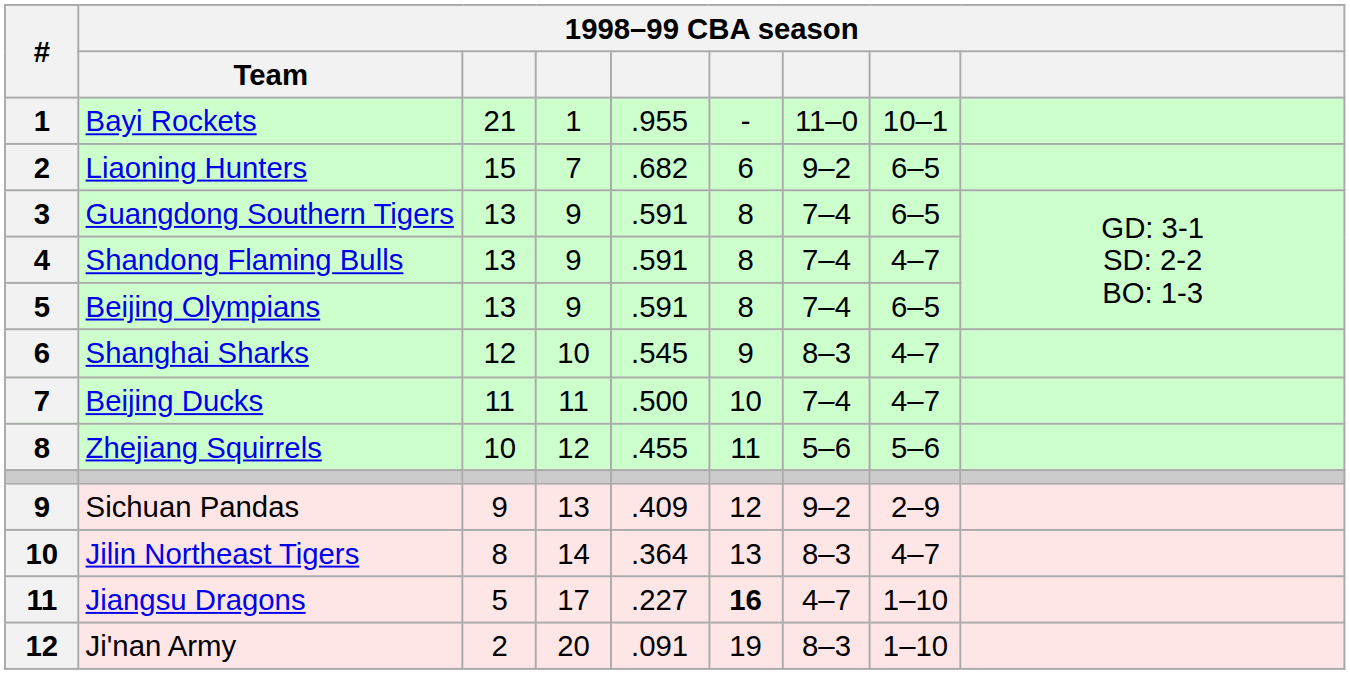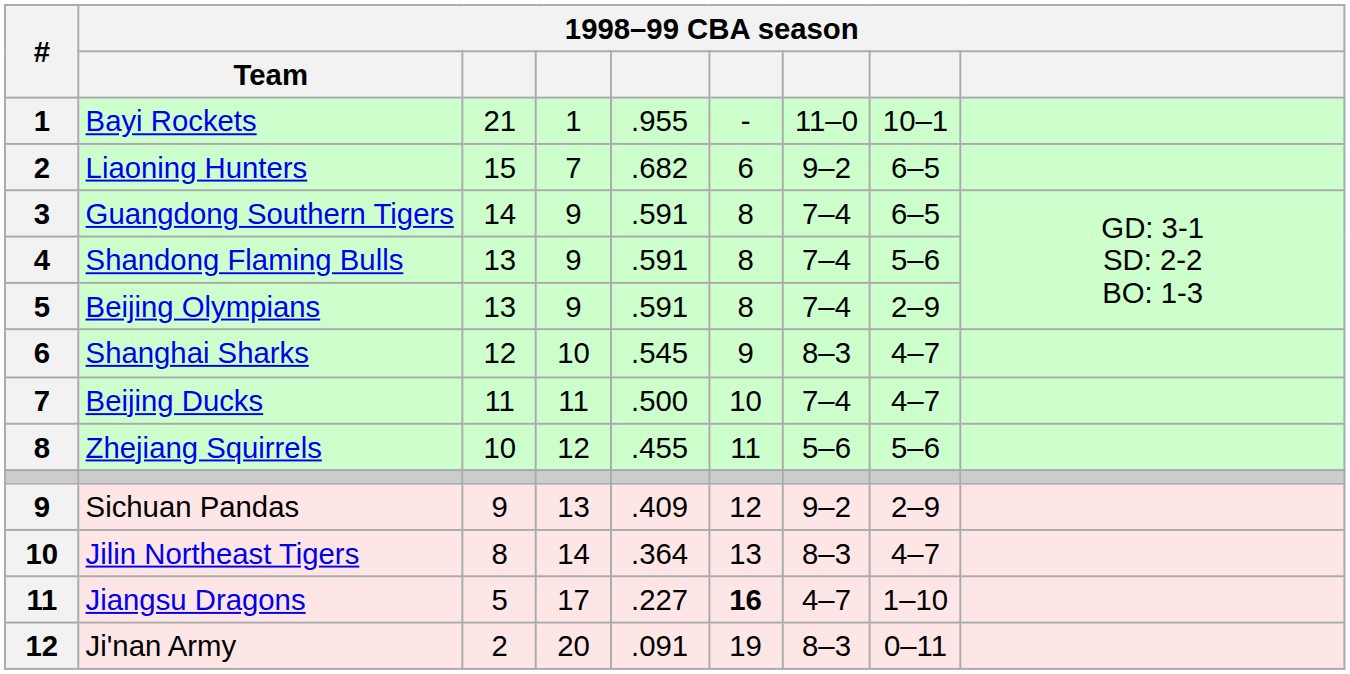 <table class="wikitable" width="55%" style="font-size:95%;">
 <tr>
 <th width="3%" rowspan=2>#</th>
 <th colspan="8" style="text-align:center;">1998–99 CBA season</th>
 </tr>
 <tr style="text-align:center;">
 <th width="17%">Team</th>
 <th width="3%"></th>
 <th width="3%"></th>
 <th width="3%"></th>
 <th width="3%"></th>
 <th width="3%"></th>
 <th width="3%"></th>
 <th width="17%"></th>
 </tr>
 <tr style="text-align:center;background: #ccffcc;">
 <th>1</th>
 <td style="text-align:left;"><a href='#'>Bayi Rockets</a></td>
 <td>21</td>
 <td>1</td>
 <td>.955</td>
 <td>-</td>
 <td>11–0</td>
 <td>10–1</td>
 <td></td>
 </tr>
 <tr style="text-align:center;background: #ccffcc;">
 <th>2</th>
 <td style="text-align:left;"><a href='#'>Liaoning Hunters</a></td>
 <td>15</td>
 <td>7</td>
 <td>.682</td>
 <td>6</td>
 <td>9–2</td>
 <td>6–5</td>
 <td></td>
 </tr>
 <tr style="text-align:center;background: #ccffcc;">
 <th>3</th>
 <td style="text-align:left;"><a href='#'>Guangdong Southern Tigers</a></td>
-<td>13</td>
+<td>14</td>
 <td>9</td>
 <td>.591</td>
 <td>8</td>
 <td>7–4</td>
 <td>6–5</td>
 <td rowspan=3>GD: 3-1<br>SD: 2-2<br>BO: 1-3</td>
 </tr>
 <tr style="text-align:center;background: #ccffcc;">
 <th>4</th>
 <td style="text-align:left;"><a href='#'>Shandong Flaming Bulls</a></td>
 <td>13</td>
 <td>9</td>
 <td>.591</td>
 <td>8</td>
 <td>7–4</td>
-<td>4–7</td>
+<td>5–6</td>
 </tr>
 <tr style="text-align:center;background: #ccffcc;">
 <th>5</th>
 <td style="text-align:left;"><a href='#'>Beijing Olympians</a></td>
 <td>13</td>
 <td>9</td>
 <td>.591</td>
 <td>8</td>
 <td>7–4</td>
-<td>6–5</td>
+<td>2–9</td>
 </tr>
 <tr style="text-align:center;background: #ccffcc;">
 <th>6</th>
 <td style="text-align:left;"><a href='#'>Shanghai Sharks</a></td>
 <td>12</td>
 <td>10</td>
 <td>.545</td>
 <td>9</td>
 <td>8–3</td>
 <td>4–7</td>
 <td></td>
 </tr>
 <tr style="text-align:center;background: #ccffcc;">
 <th>7</th>
 <td style="text-align:left;"><a href='#'>Beijing Ducks</a></td>
 <td>11</td>
 <td>11</td>
 <td>.500</td>
 <td>10</td>
 <td>7–4</td>
 <td>4–7</td>
 <td></td>
 </tr>
 <tr style="text-align:center;background: #ccffcc;">
 <th>8</th>
 <td style="text-align:left;"><a href='#'>Zhejiang Squirrels</a></td>
 <td>10</td>
 <td>12</td>
 <td>.455</td>
 <td>11</td>
 <td>5–6</td>
 <td>5–6</td>
 <td></td>
 </tr>
 <tr style="background-color:#cccccc;">
 <td></td>
 <td></td>
 <td></td>
 <td></td>
 <td></td>
 <td></td>
 <td></td>
 <td></td>
 <td></td>
 </tr>
 <tr style="text-align:center;background: #FFE6E6;">
 <th>9</th>
 <td style="text-align:left;">Sichuan Pandas</td>
 <td>9</td>
 <td>13</td>
 <td>.409</td>
 <td>12</td>
 <td>9–2</td>
 <td>2–9</td>
 <td></td>
 </tr>
 <tr style="text-align:center;background: #FFE6E6;">
 <th>10</th>
 <td style="text-align:left;"><a href='#'>Jilin Northeast Tigers</a></td>
 <td>8</td>
 <td>14</td>
 <td>.364</td>
 <td>13</td>
 <td>8–3</td>
 <td>4–7</td>
 <td></td>
 </tr>
 <tr style="text-align:center;background: #FFE6E6;">
 <th>11</th>
 <td style="text-align:left;"><a href='#'>Jiangsu Dragons</a></td>
 <td>5</td>
 <td>17</td>
 <td>.227</td>
 <td><strong>16</strong></td>
 <td>4–7</td>
 <td>1–10</td>
 <td></td>
 </tr>
 <tr style="text-align:center;background: #FFE6E6;">
 <th>12</th>
 <td style="text-align:left;">Ji'nan Army</td>
 <td>2</td>
 <td>20</td>
 <td>.091</td>
 <td>19</td>
 <td>8–3</td>
-<td>1–10</td>
+<td>0–11</td>
 <td></td>
 </tr>
 </table>
